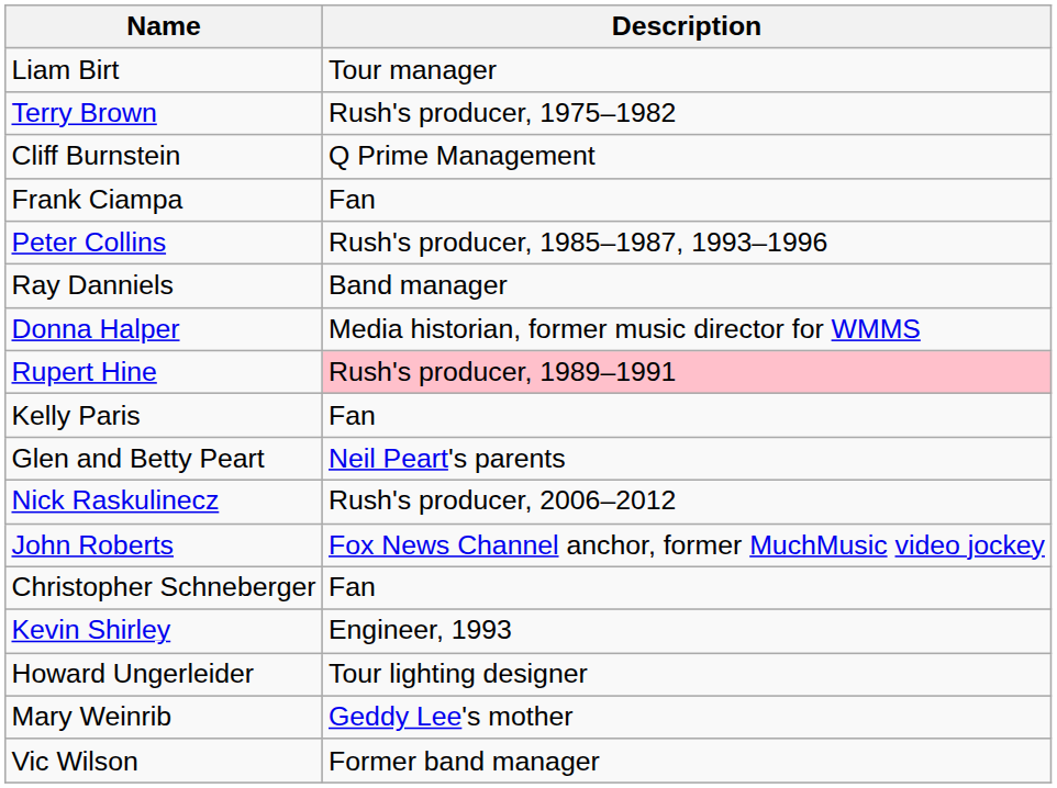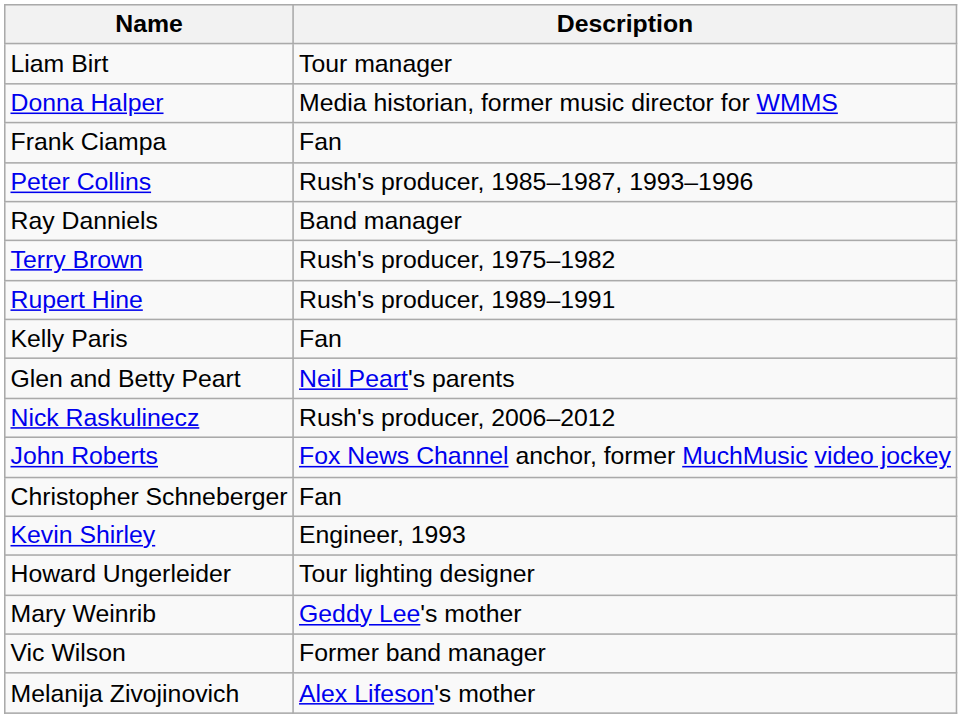 <table class="wikitable">
 <tr>
 <th>Name</th>
 <th>Description</th>
 </tr>
 <tr>
 <td>Liam Birt</td>
 <td>Tour manager</td>
 </tr>
 <tr>
-<td><a href='#'>Terry Brown</a></td>
-<td>Rush's producer, 1975–1982</td>
-</tr>
-<tr>
-<td>Cliff Burnstein</td>
-<td>Q Prime Management</td>
+<td><a href='#'>Donna Halper</a></td>
+<td>Media historian, former music director for <a href='#'>WMMS</a></td>
 </tr>
 <tr>
 <td>Frank Ciampa</td>
 <td>Fan</td>
 </tr>
 <tr>
 <td><a href='#'>Peter Collins</a></td>
 <td>Rush's producer, 1985–1987, 1993–1996</td>
 </tr>
 <tr>
 <td>Ray Danniels</td>
 <td>Band manager</td>
 </tr>
 <tr>
-<td><a href='#'>Donna Halper</a></td>
-<td>Media historian, former music director for <a href='#'>WMMS</a></td>
+<td><a href='#'>Terry Brown</a></td>
+<td>Rush's producer, 1975–1982</td>
 </tr>
 <tr>
 <td><a href='#'>Rupert Hine</a></td>
-<td style="background: pink;">Rush's producer, 1989–1991</td>
+<td>Rush's producer, 1989–1991</td>
 </tr>
 <tr>
 <td>Kelly Paris</td>
 <td>Fan</td>
 </tr>
 <tr>
 <td>Glen and Betty Peart</td>
 <td><a href='#'>Neil Peart</a>'s parents</td>
 </tr>
 <tr>
 <td><a href='#'>Nick Raskulinecz</a></td>
 <td>Rush's producer, 2006–2012</td>
 </tr>
 <tr>
 <td><a href='#'>John Roberts</a></td>
 <td><a href='#'>Fox News Channel</a> anchor, former <a href='#'>MuchMusic</a> <a href='#'>video jockey</a></td>
 </tr>
 <tr>
 <td>Christopher Schneberger</td>
 <td>Fan</td>
 </tr>
 <tr>
 <td><a href='#'>Kevin Shirley</a></td>
 <td>Engineer, 1993</td>
 </tr>
 <tr>
 <td>Howard Ungerleider</td>
 <td>Tour lighting designer</td>
 </tr>
 <tr>
 <td>Mary Weinrib</td>
 <td><a href='#'>Geddy Lee</a>'s mother</td>
 </tr>
 <tr>
 <td>Vic Wilson</td>
 <td>Former band manager</td>
 </tr>
+<tr>
+<td>Melanija Zivojinovich</td>
+<td><a href='#'>Alex Lifeson</a>'s mother</td>
+</tr>
 </table>
